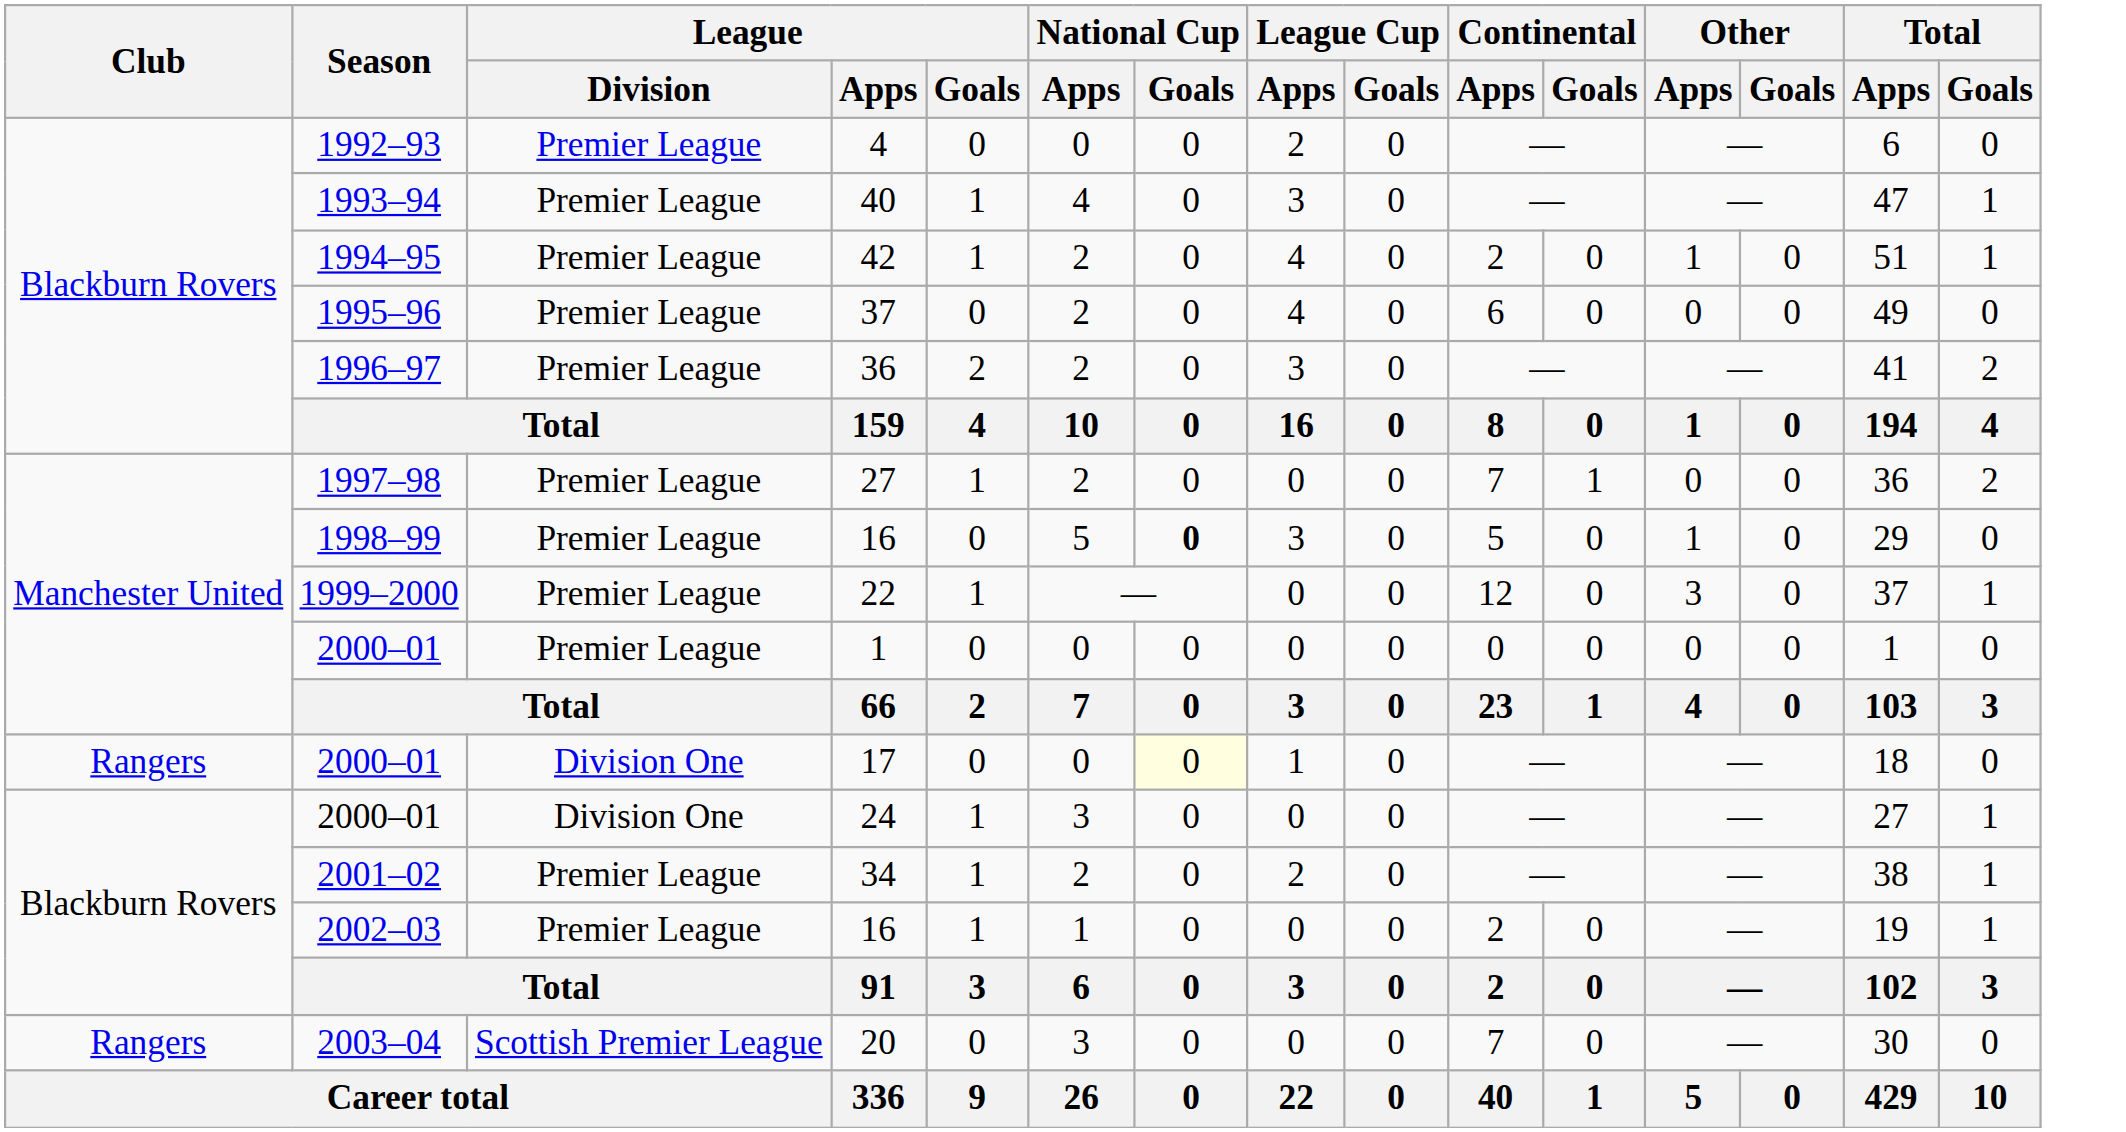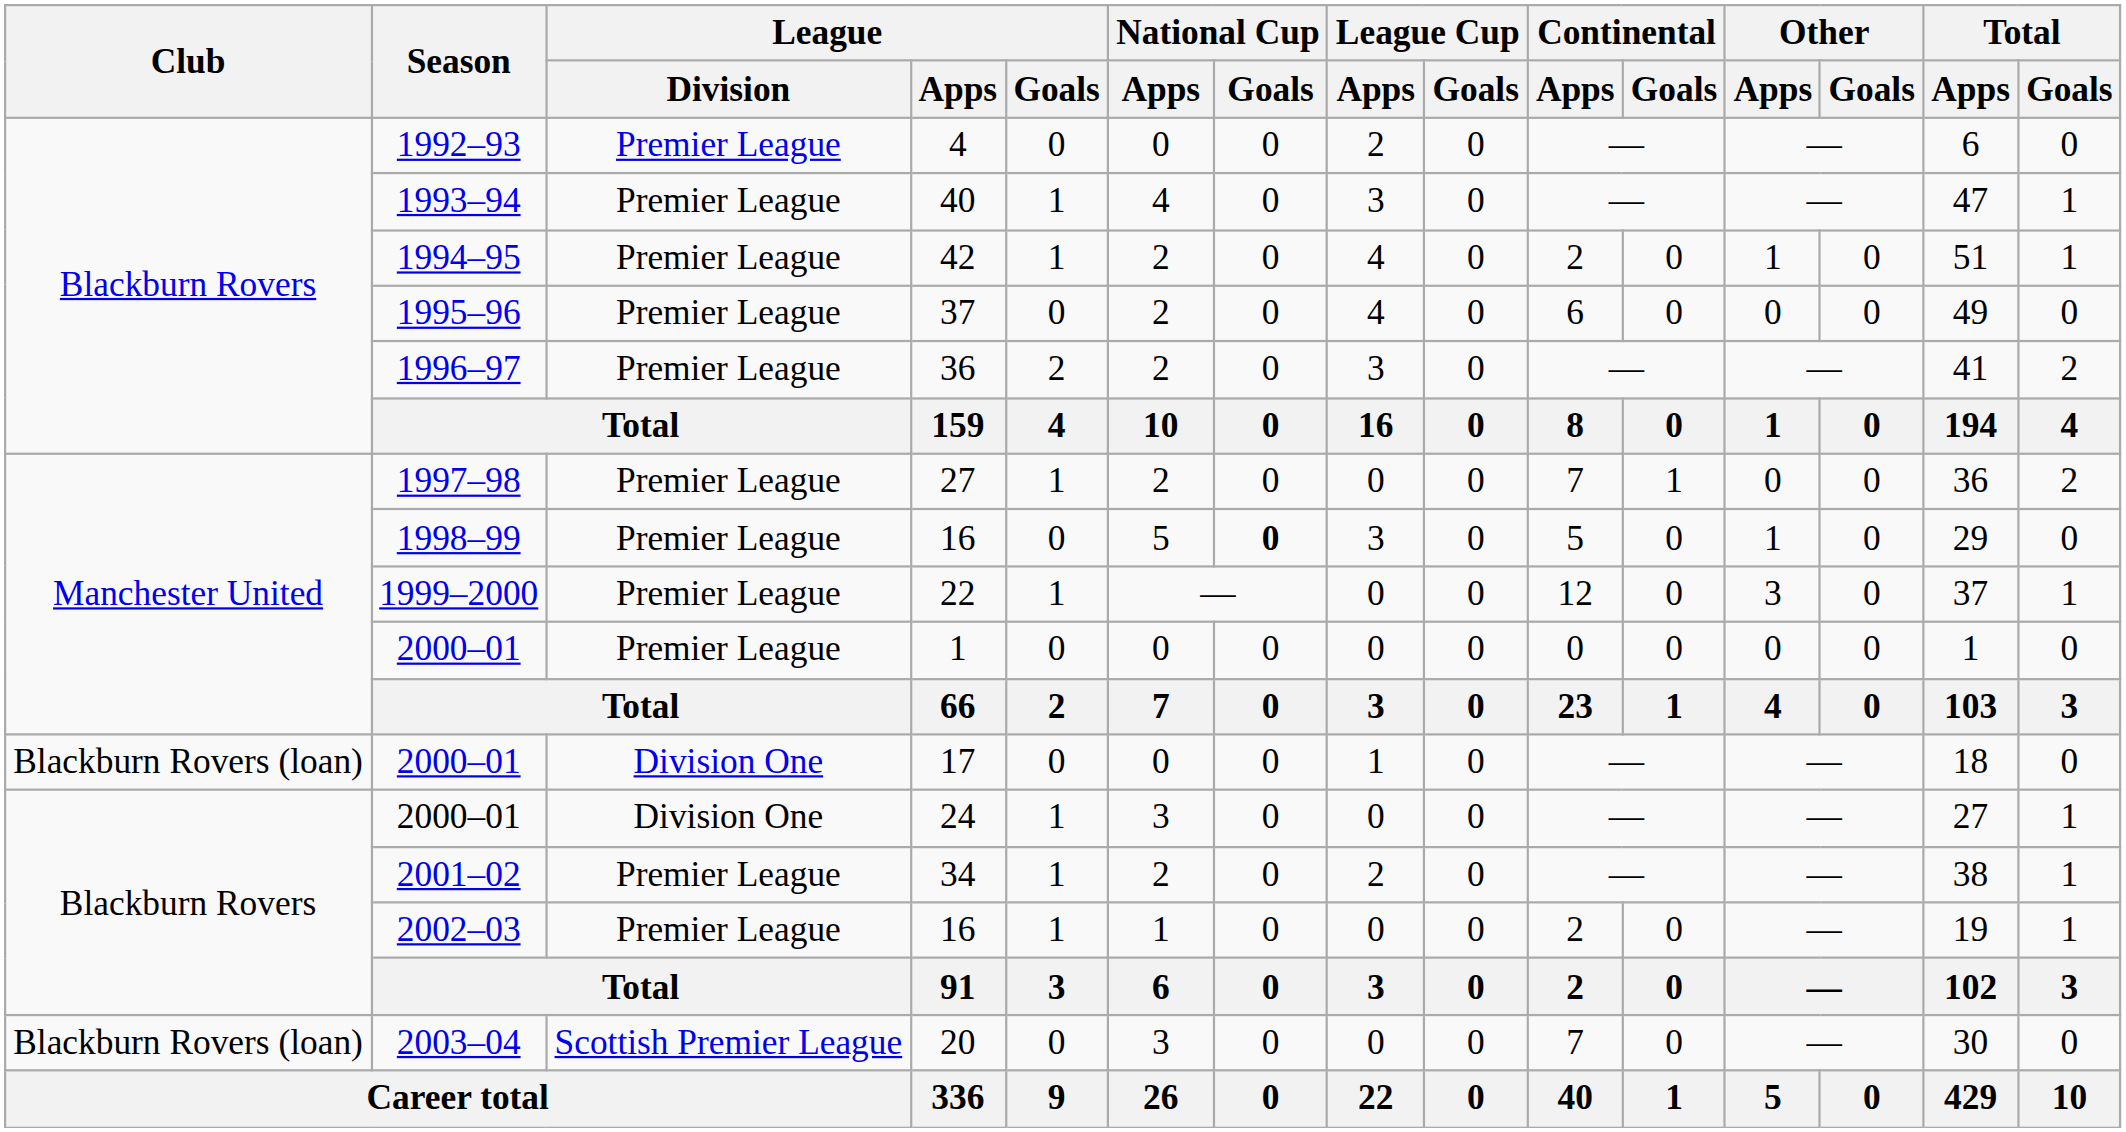 <table class="wikitable" style="text-align:center">
 <tr>
 <th rowspan="2">Club</th>
 <th rowspan="2">Season</th>
 <th colspan="3">League</th>
 <th colspan="2">National Cup</th>
 <th colspan="2">League Cup</th>
 <th colspan="2">Continental</th>
 <th colspan="2">Other</th>
 <th colspan="2">Total</th>
 </tr>
 <tr>
 <th>Division</th>
 <th>Apps</th>
 <th>Goals</th>
 <th>Apps</th>
 <th>Goals</th>
 <th>Apps</th>
 <th>Goals</th>
 <th>Apps</th>
 <th>Goals</th>
 <th>Apps</th>
 <th>Goals</th>
 <th>Apps</th>
 <th>Goals</th>
 </tr>
 <tr>
 <td rowspan="6"><a href='#'>Blackburn Rovers</a></td>
 <td><a href='#'>1992–93</a></td>
 <td><a href='#'>Premier League</a></td>
 <td>4</td>
 <td>0</td>
 <td>0</td>
 <td>0</td>
 <td>2</td>
 <td>0</td>
 <td colspan="2">—</td>
 <td colspan="2">—</td>
 <td>6</td>
 <td>0</td>
 </tr>
 <tr>
 <td><a href='#'>1993–94</a></td>
 <td>Premier League</td>
 <td>40</td>
 <td>1</td>
 <td>4</td>
 <td>0</td>
 <td>3</td>
 <td>0</td>
 <td colspan="2">—</td>
 <td colspan="2">—</td>
 <td>47</td>
 <td>1</td>
 </tr>
 <tr>
 <td><a href='#'>1994–95</a></td>
 <td>Premier League</td>
 <td>42</td>
 <td>1</td>
 <td>2</td>
 <td>0</td>
 <td>4</td>
 <td>0</td>
 <td>2</td>
 <td>0</td>
 <td>1</td>
 <td>0</td>
 <td>51</td>
 <td>1</td>
 </tr>
 <tr>
 <td><a href='#'>1995–96</a></td>
 <td>Premier League</td>
 <td>37</td>
 <td>0</td>
 <td>2</td>
 <td>0</td>
 <td>4</td>
 <td>0</td>
 <td>6</td>
 <td>0</td>
 <td>0</td>
 <td>0</td>
 <td>49</td>
 <td>0</td>
 </tr>
 <tr>
 <td><a href='#'>1996–97</a></td>
 <td>Premier League</td>
 <td>36</td>
 <td>2</td>
 <td>2</td>
 <td>0</td>
 <td>3</td>
 <td>0</td>
 <td colspan="2">—</td>
 <td colspan="2">—</td>
 <td>41</td>
 <td>2</td>
 </tr>
 <tr>
 <th colspan="2">Total</th>
 <th>159</th>
 <th>4</th>
 <th>10</th>
 <th>0</th>
 <th>16</th>
 <th>0</th>
 <th>8</th>
 <th>0</th>
 <th>1</th>
 <th>0</th>
 <th>194</th>
 <th>4</th>
 </tr>
 <tr>
 <td rowspan="5"><a href='#'>Manchester United</a></td>
 <td><a href='#'>1997–98</a></td>
 <td>Premier League</td>
 <td>27</td>
 <td>1</td>
 <td>2</td>
 <td>0</td>
 <td>0</td>
 <td>0</td>
 <td>7</td>
 <td>1</td>
 <td>0</td>
 <td>0</td>
 <td>36</td>
 <td>2</td>
 </tr>
 <tr>
 <td><a href='#'>1998–99</a></td>
 <td>Premier League</td>
 <td>16</td>
 <td>0</td>
 <td>5</td>
 <td><strong>0</strong></td>
 <td>3</td>
 <td>0</td>
 <td>5</td>
 <td>0</td>
 <td>1</td>
 <td>0</td>
 <td>29</td>
 <td>0</td>
 </tr>
 <tr>
 <td><a href='#'>1999–2000</a></td>
 <td>Premier League</td>
 <td>22</td>
 <td>1</td>
 <td colspan="2">—</td>
 <td>0</td>
 <td>0</td>
 <td>12</td>
 <td>0</td>
 <td>3</td>
 <td>0</td>
 <td>37</td>
 <td>1</td>
 </tr>
 <tr>
 <td><a href='#'>2000–01</a></td>
 <td>Premier League</td>
 <td>1</td>
 <td>0</td>
 <td>0</td>
 <td>0</td>
 <td>0</td>
 <td>0</td>
 <td>0</td>
 <td>0</td>
 <td>0</td>
 <td>0</td>
 <td>1</td>
 <td>0</td>
 </tr>
 <tr>
 <th colspan="2">Total</th>
 <th>66</th>
 <th>2</th>
 <th>7</th>
 <th>0</th>
 <th>3</th>
 <th>0</th>
 <th>23</th>
 <th>1</th>
 <th>4</th>
 <th>0</th>
 <th>103</th>
 <th>3</th>
 </tr>
 <tr>
-<td><a href='#'>Rangers</a></td>
+<td>Blackburn Rovers (loan)</td>
 <td><a href='#'>2000–01</a></td>
 <td><a href='#'>Division One</a></td>
 <td>17</td>
 <td>0</td>
 <td>0</td>
-<td style="background: lightyellow;">0</td>
+<td>0</td>
 <td>1</td>
 <td>0</td>
 <td colspan="2">—</td>
 <td colspan="2">—</td>
 <td>18</td>
 <td>0</td>
 </tr>
 <tr>
 <td rowspan="4">Blackburn Rovers</td>
 <td>2000–01</td>
 <td>Division One</td>
 <td>24</td>
 <td>1</td>
 <td>3</td>
 <td>0</td>
 <td>0</td>
 <td>0</td>
 <td colspan="2">—</td>
 <td colspan="2">—</td>
 <td>27</td>
 <td>1</td>
 </tr>
 <tr>
 <td><a href='#'>2001–02</a></td>
 <td>Premier League</td>
 <td>34</td>
 <td>1</td>
 <td>2</td>
 <td>0</td>
 <td>2</td>
 <td>0</td>
 <td colspan="2">—</td>
 <td colspan="2">—</td>
 <td>38</td>
 <td>1</td>
 </tr>
 <tr>
 <td><a href='#'>2002–03</a></td>
 <td>Premier League</td>
 <td>16</td>
 <td>1</td>
 <td>1</td>
 <td>0</td>
 <td>0</td>
 <td>0</td>
 <td>2</td>
 <td>0</td>
 <td colspan="2">—</td>
 <td>19</td>
 <td>1</td>
 </tr>
 <tr>
 <th colspan="2">Total</th>
 <th>91</th>
 <th>3</th>
 <th>6</th>
 <th>0</th>
 <th>3</th>
 <th>0</th>
 <th>2</th>
 <th>0</th>
 <th colspan="2">—</th>
 <th>102</th>
 <th>3</th>
 </tr>
 <tr>
-<td><a href='#'>Rangers</a></td>
+<td>Blackburn Rovers (loan)</td>
 <td><a href='#'>2003–04</a></td>
 <td><a href='#'>Scottish Premier League</a></td>
 <td>20</td>
 <td>0</td>
 <td>3</td>
 <td>0</td>
 <td>0</td>
 <td>0</td>
 <td>7</td>
 <td>0</td>
 <td colspan="2">—</td>
 <td>30</td>
 <td>0</td>
 </tr>
 <tr>
 <th colspan="3">Career total</th>
 <th>336</th>
 <th>9</th>
 <th>26</th>
 <th>0</th>
 <th>22</th>
 <th>0</th>
 <th>40</th>
 <th>1</th>
 <th>5</th>
 <th>0</th>
 <th>429</th>
 <th>10</th>
 </tr>
 </table>
